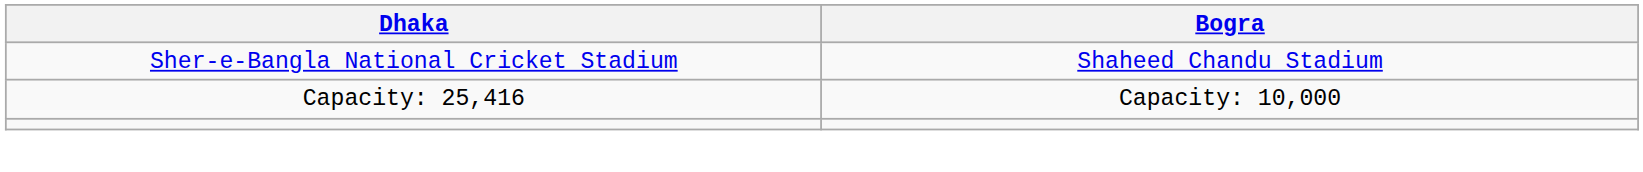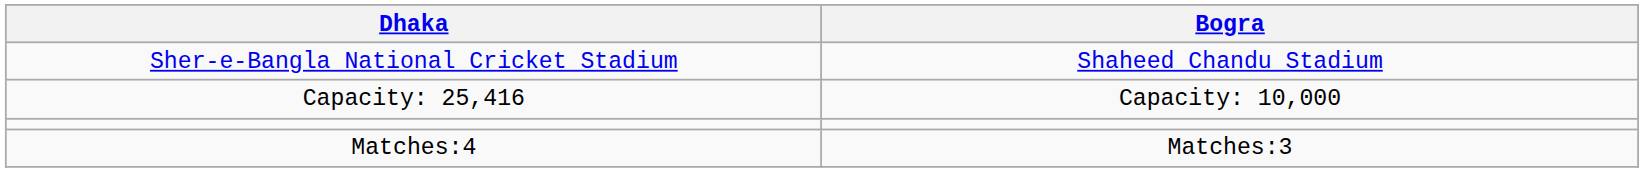 <table class="wikitable" style="text-align:center;margin:auto">
 <tr>
 <th style="width:33%;"><a href='#'>Dhaka</a></th>
 <th style="width:33%;"><a href='#'>Bogra</a></th>
 </tr>
 <tr>
 <td><a href='#'>Sher-e-Bangla National Cricket Stadium</a></td>
 <td><a href='#'>Shaheed Chandu Stadium</a></td>
 </tr>
 <tr>
 <td>Capacity: 25,416</td>
 <td>Capacity: 10,000</td>
 </tr>
 <tr>
 <td></td>
 <td></td>
 </tr>
+<tr>
+<td>Matches:4</td>
+<td>Matches:3</td>
+</tr>
 </table>
